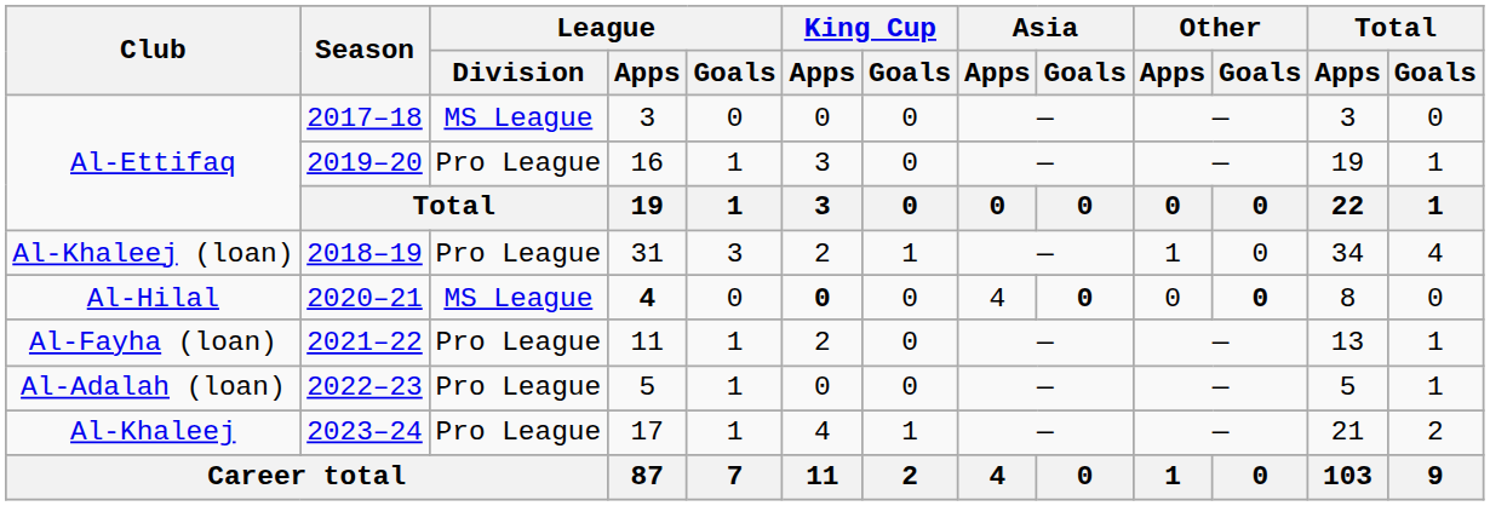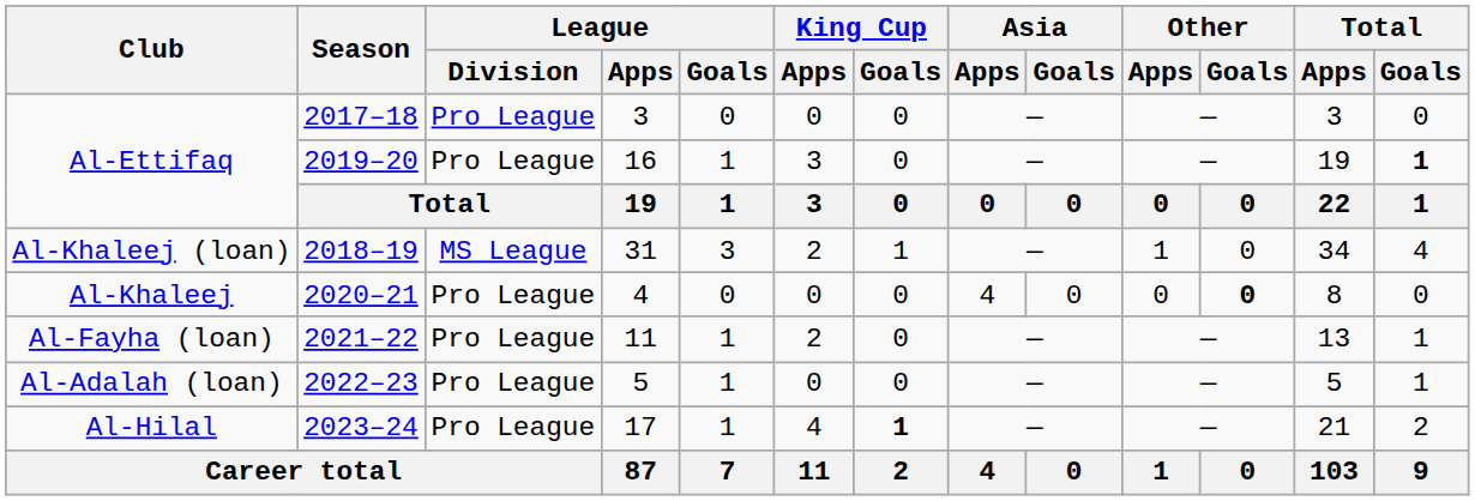 <table class=wikitable style=text-align:center>
 <tr>
 <th rowspan="2">Club</th>
 <th rowspan="2">Season</th>
 <th colspan="3">League</th>
 <th colspan="2"><a href='#'>King Cup</a></th>
 <th colspan="2">Asia</th>
 <th colspan="2">Other</th>
 <th colspan="2">Total</th>
 </tr>
 <tr>
 <th>Division</th>
 <th>Apps</th>
 <th>Goals</th>
 <th>Apps</th>
 <th>Goals</th>
 <th>Apps</th>
 <th>Goals</th>
 <th>Apps</th>
 <th>Goals</th>
 <th>Apps</th>
 <th>Goals</th>
 </tr>
 <tr>
 <td rowspan="3"><a href='#'>Al-Ettifaq</a></td>
 <td><a href='#'>2017–18</a></td>
-<td><a href='#'>MS League</a></td>
+<td><a href='#'>Pro League</a></td>
 <td>3</td>
 <td>0</td>
 <td>0</td>
 <td>0</td>
 <td colspan="2">—</td>
 <td colspan="2">—</td>
 <td>3</td>
 <td>0</td>
 </tr>
 <tr>
 <td><a href='#'>2019–20</a></td>
 <td>Pro League</td>
 <td>16</td>
 <td>1</td>
 <td>3</td>
 <td>0</td>
 <td colspan="2">—</td>
 <td colspan="2">—</td>
 <td>19</td>
-<td>1</td>
+<td><strong>1</strong></td>
 </tr>
 <tr>
 <th colspan="2">Total</th>
 <th>19</th>
 <th>1</th>
 <th>3</th>
 <th>0</th>
 <th>0</th>
 <th>0</th>
 <th>0</th>
 <th>0</th>
 <th>22</th>
 <th>1</th>
 </tr>
 <tr>
 <td><a href='#'>Al-Khaleej</a> (loan)</td>
 <td><a href='#'>2018–19</a></td>
-<td>Pro League</td>
+<td><a href='#'>MS League</a></td>
 <td>31</td>
 <td>3</td>
 <td>2</td>
 <td>1</td>
 <td colspan="2">—</td>
 <td>1</td>
 <td>0</td>
 <td>34</td>
 <td>4</td>
 </tr>
 <tr>
-<td><a href='#'>Al-Hilal</a></td>
+<td><a href='#'>Al-Khaleej</a></td>
 <td><a href='#'>2020–21</a></td>
-<td><a href='#'>MS League</a></td>
-<td><strong>4</strong></td>
+<td>Pro League</td>
+<td>4</td>
 <td>0</td>
-<td><strong>0</strong></td>
+<td>0</td>
 <td>0</td>
 <td>4</td>
-<td><strong>0</strong></td>
+<td>0</td>
 <td>0</td>
 <td><strong>0</strong></td>
 <td>8</td>
 <td>0</td>
 </tr>
 <tr>
 <td><a href='#'>Al-Fayha</a> (loan)</td>
 <td><a href='#'>2021–22</a></td>
 <td>Pro League</td>
 <td>11</td>
 <td>1</td>
 <td>2</td>
 <td>0</td>
 <td colspan="2">—</td>
 <td colspan="2">—</td>
 <td>13</td>
 <td>1</td>
 </tr>
 <tr>
 <td><a href='#'>Al-Adalah</a> (loan)</td>
 <td><a href='#'>2022–23</a></td>
 <td>Pro League</td>
 <td>5</td>
 <td>1</td>
 <td>0</td>
 <td>0</td>
 <td colspan="2">—</td>
 <td colspan="2">—</td>
 <td>5</td>
 <td>1</td>
 </tr>
 <tr>
-<td><a href='#'>Al-Khaleej</a></td>
+<td><a href='#'>Al-Hilal</a></td>
 <td><a href='#'>2023–24</a></td>
 <td>Pro League</td>
 <td>17</td>
 <td>1</td>
 <td>4</td>
-<td>1</td>
+<td><strong>1</strong></td>
 <td colspan="2">—</td>
 <td colspan="2">—</td>
 <td>21</td>
 <td>2</td>
 </tr>
 <tr>
 <th colspan="3">Career total</th>
 <th>87</th>
 <th>7</th>
 <th>11</th>
 <th>2</th>
 <th>4</th>
 <th>0</th>
 <th>1</th>
 <th>0</th>
 <th>103</th>
 <th>9</th>
 </tr>
 </table>
